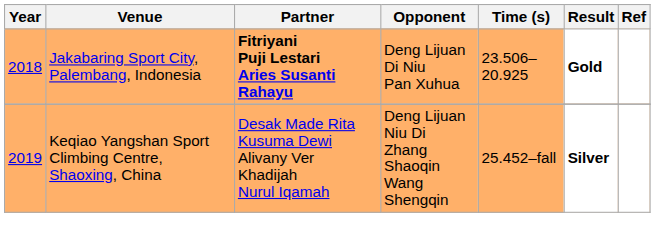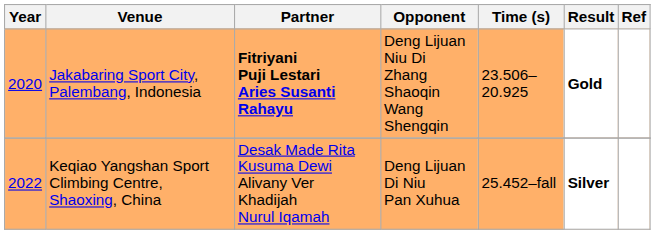 <table class="sortable wikitable" style="font-size: 90%;">
 <tr>
 <th>Year</th>
 <th>Venue</th>
 <th>Partner</th>
 <th>Opponent</th>
 <th>Time (s)</th>
 <th>Result</th>
 <th>Ref</th>
 </tr>
 <tr style="background:#FFB069">
-<td align="center"><a href='#'>2018</a></td>
+<td align="center"><a href='#'>2020</a></td>
 <td align="left"><a href='#'>Jakabaring Sport City</a>,<br>   <a href='#'>Palembang</a>, Indonesia</td>
 <td align="left"><strong> Fitriyani<br> Puji Lestari<br> <a href='#'>Aries Susanti Rahayu</a></strong></td>
-<td align="left"> Deng Lijuan<br> Di Niu<br> Pan Xuhua</td>
+<td align="left"> Deng Lijuan<br> Niu Di<br> Zhang Shaoqin<br> Wang Shengqin</td>
 <td align="left">23.506–20.925</td>
 <td style="text-align:left; background:white"> <strong>Gold</strong></td>
 <td style="text-align:center; background:white"></td>
 </tr>
 <tr>
 </tr>
 <tr style="background:#FFB069">
-<td align="center"><a href='#'>2019</a></td>
+<td align="center"><a href='#'>2022</a></td>
 <td align="left">Keqiao Yangshan Sport Climbing Centre,<br> <a href='#'>Shaoxing</a>, China</td>
 <td align="left"> <a href='#'>Desak Made Rita Kusuma Dewi</a> <br> Alivany Ver Khadijah<br> <a href='#'>Nurul Iqamah</a></td>
-<td align="left"> Deng Lijuan<br> Niu Di<br> Zhang Shaoqin<br> Wang Shengqin</td>
+<td align="left"> Deng Lijuan<br> Di Niu<br> Pan Xuhua</td>
 <td align="left">25.452–fall</td>
 <td style="text-align:left; background:white"> <strong>Silver</strong></td>
 <td style="text-align:center; background:white"></td>
 </tr>
 </table>
